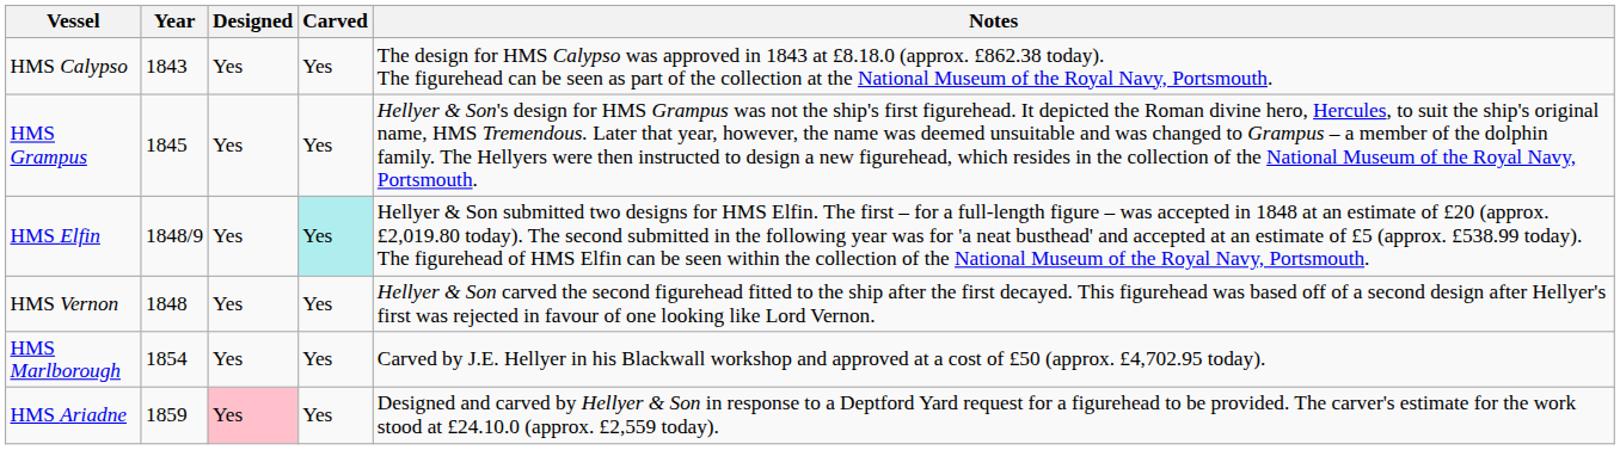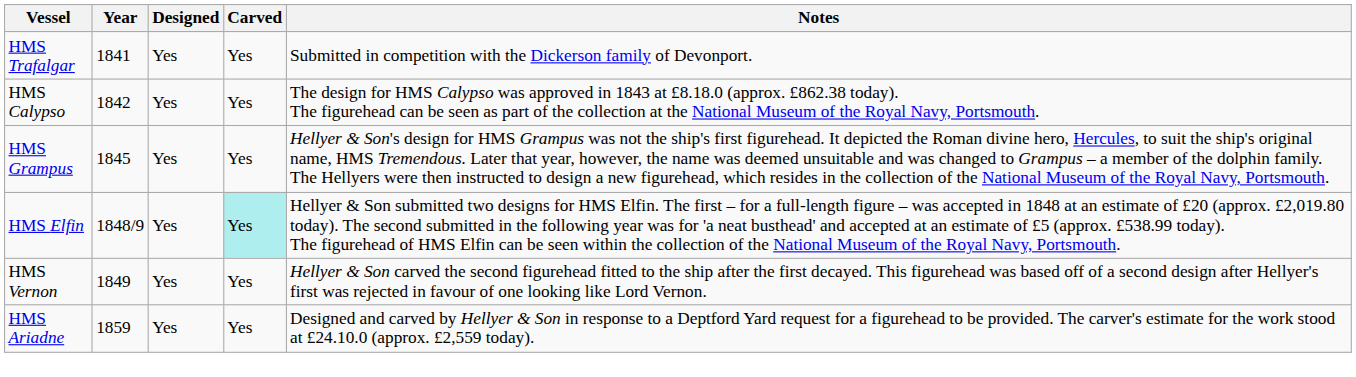 <table class="wikitable">
 <tr>
 <th>Vessel</th>
 <th>Year</th>
 <th>Designed</th>
 <th>Carved</th>
 <th>Notes</th>
 </tr>
 <tr>
+<td><a href='#'>HMS <em>Trafalgar</em></a></td>
+<td>1841</td>
+<td>Yes</td>
+<td>Yes</td>
+<td>Submitted in competition with the <a href='#'>Dickerson family</a> of Devonport.</td>
+</tr>
+<tr>
 <td>HMS <em>Calypso</em></td>
-<td>1843</td>
+<td>1842</td>
 <td>Yes</td>
 <td>Yes</td>
 <td>The design for HMS <em>Calypso</em> was approved in 1843 at £8.18.0 (approx. £862.38 today).<br>The figurehead can be seen as part of the collection at the <a href='#'>National Museum of the Royal Navy, Portsmouth</a>.</td>
 </tr>
 <tr>
 <td><a href='#'>HMS <em>Grampus</em></a></td>
 <td>1845</td>
 <td>Yes</td>
 <td>Yes</td>
 <td><em>Hellyer & Son</em>'s design for HMS <em>Grampus</em> was not the ship's first figurehead. It depicted the Roman divine hero, <a href='#'>Hercules</a>, to suit the ship's original name, HMS <em>Tremendous.</em> Later that year, however, the name was deemed unsuitable and was changed to <em>Grampus</em> – a member of the dolphin family. The Hellyers were then instructed to design a new figurehead, which resides in the collection of the <a href='#'>National Museum of the Royal Navy, Portsmouth</a>.</td>
 </tr>
 <tr>
 <td><a href='#'>HMS <em>Elfin</em></a></td>
 <td>1848/9</td>
 <td>Yes</td>
 <td style="background: paleturquoise;">Yes</td>
 <td>Hellyer & Son submitted two designs for HMS Elfin. The first – for a full-length figure – was accepted in 1848 at an estimate of £20 (approx. £2,019.80 today). The second submitted in the following year was for 'a neat busthead' and accepted at an estimate of £5 (approx. £538.99 today).<br>The figurehead of HMS Elfin can be seen within the collection of the <a href='#'>National Museum of the Royal Navy, Portsmouth</a>.</td>
 </tr>
 <tr>
 <td>HMS <em>Vernon</em></td>
-<td>1848</td>
+<td>1849</td>
 <td>Yes</td>
 <td>Yes</td>
 <td><em>Hellyer & Son</em> carved the second figurehead fitted to the ship after the first decayed. This figurehead was based off of a second design after Hellyer's first was rejected in favour of one looking like Lord Vernon.</td>
 </tr>
 <tr>
-<td><a href='#'>HMS <em>Marlborough</em></a></td>
-<td>1854</td>
-<td>Yes</td>
-<td>Yes</td>
-<td>Carved by J.E. Hellyer in his Blackwall workshop and approved at a cost of £50 (approx. £4,702.95 today).</td>
-</tr>
-<tr>
 <td><a href='#'>HMS <em>Ariadne</em></a></td>
 <td>1859</td>
-<td style="background: pink;">Yes</td>
+<td>Yes</td>
 <td>Yes</td>
 <td>Designed and carved by <em>Hellyer & Son</em> in response to a Deptford Yard request for a figurehead to be provided. The carver's estimate for the work stood at £24.10.0 (approx. £2,559 today).</td>
 </tr>
 </table>
